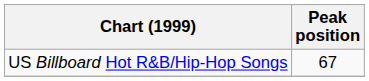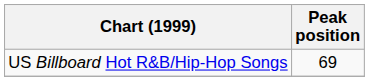 <table class="wikitable">
 <tr>
 <th align="left">Chart (1999)</th>
 <th align="center">Peak<br>position</th>
 </tr>
 <tr>
 <td align="left">US <em>Billboard</em> <a href='#'>Hot R&B/Hip-Hop Songs</a></td>
-<td align="center">67</td>
+<td align="center">69</td>
 </tr>
 <tr>
 </tr>
 </table>
